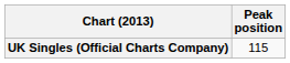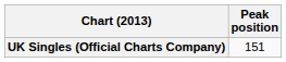 <table class="wikitable plainrowheaders" style="text-align:center">
 <tr>
 <th scope="col">Chart (2013)</th>
 <th scope="col">Peak<br>position</th>
 </tr>
 <tr>
 <th scope="row">UK Singles (Official Charts Company)</th>
-<td>115</td>
+<td>151</td>
 </tr>
 </table>
